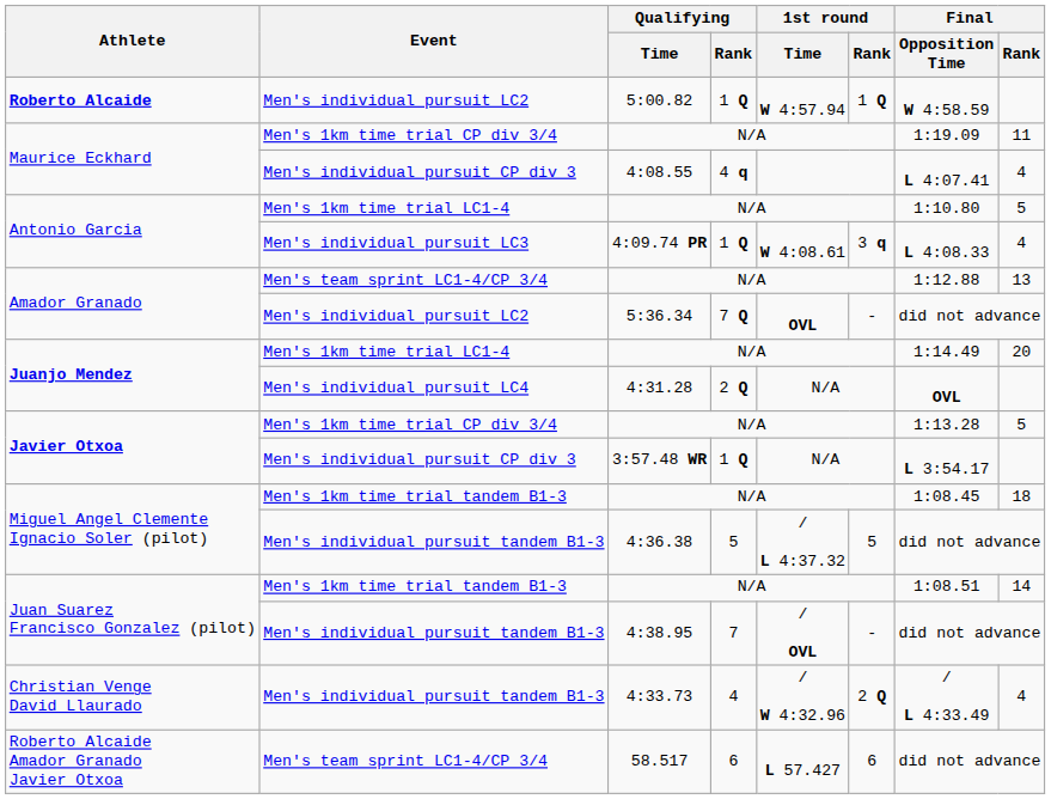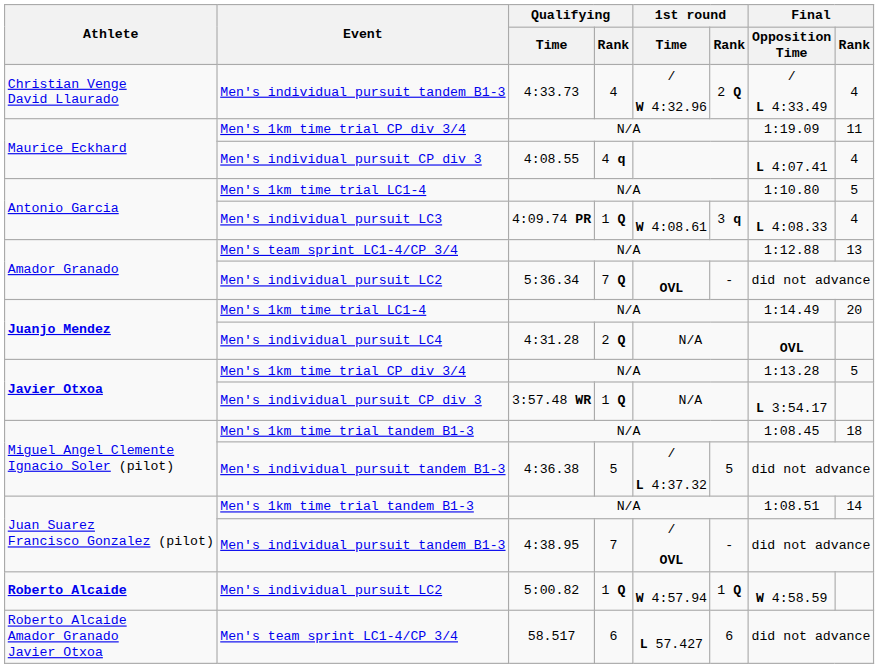 <table class=wikitable style="font-size:90%">
 <tr>
 <th rowspan="2">Athlete</th>
 <th rowspan="2">Event</th>
 <th colspan="2">Qualifying</th>
 <th colspan="2">1st round</th>
 <th colspan="2">Final</th>
 </tr>
 <tr>
 <th>Time</th>
 <th>Rank</th>
 <th>Time</th>
 <th>Rank</th>
 <th>Opposition<br>Time</th>
 <th>Rank</th>
 </tr>
 <tr>
-<td><strong><a href='#'>Roberto Alcaide</a></strong></td>
-<td><a href='#'>Men's individual pursuit LC2</a></td>
-<td align="center">5:00.82</td>
-<td align="center">1 <strong>Q</strong></td>
-<td align="center"><br> <strong>W</strong> 4:57.94</td>
-<td align="center">1 <strong>Q</strong></td>
-<td align="center"><br> <strong>W</strong> 4:58.59</td>
-<td align="center"></td>
+<td><a href='#'>Christian Venge</a><br> <a href='#'>David Llaurado</a></td>
+<td><a href='#'>Men's individual pursuit tandem B1-3</a></td>
+<td align="center">4:33.73</td>
+<td align="center">4</td>
+<td align="center">/ <br><br> <strong>W</strong> 4:32.96</td>
+<td align="center">2 <strong>Q</strong></td>
+<td align="center">/ <br><br> <strong>L</strong> 4:33.49</td>
+<td align="center">4</td>
 </tr>
 <tr>
 <td rowspan="2"><a href='#'>Maurice Eckhard</a></td>
 <td><a href='#'>Men's 1km time trial CP div 3/4</a></td>
 <td align="center" colspan="4">N/A</td>
 <td align="center">1:19.09</td>
 <td align="center">11</td>
 </tr>
 <tr>
 <td><a href='#'>Men's individual pursuit CP div 3</a></td>
 <td align="center">4:08.55</td>
 <td align="center">4 <strong>q</strong></td>
 <td align="center" colspan="2"></td>
 <td align="center"><br> <strong>L</strong> 4:07.41</td>
 <td align="center">4</td>
 </tr>
 <tr>
 <td rowspan="2"><a href='#'>Antonio Garcia</a></td>
 <td><a href='#'>Men's 1km time trial LC1-4</a></td>
 <td align="center" colspan="4">N/A</td>
 <td align="center">1:10.80</td>
 <td align="center">5</td>
 </tr>
 <tr>
 <td><a href='#'>Men's individual pursuit LC3</a></td>
 <td align="center">4:09.74 <strong>PR</strong></td>
 <td align="center">1 <strong>Q</strong></td>
 <td align="center"><br> <strong>W</strong> 4:08.61</td>
 <td align="center">3 <strong>q</strong></td>
 <td align="center"><br> <strong>L</strong> 4:08.33</td>
 <td align="center">4</td>
 </tr>
 <tr>
 <td rowspan="2"><a href='#'>Amador Granado</a></td>
 <td><a href='#'>Men's team sprint LC1-4/CP 3/4</a></td>
 <td align="center" colspan="4">N/A</td>
 <td align="center">1:12.88</td>
 <td align="center">13</td>
 </tr>
 <tr>
 <td><a href='#'>Men's individual pursuit LC2</a></td>
 <td align="center">5:36.34</td>
 <td align="center">7 <strong>Q</strong></td>
 <td align="center"><br> <strong>OVL</strong></td>
 <td align="center">-</td>
 <td align="center" colspan="2">did not advance</td>
 </tr>
 <tr>
 <td rowspan="2"><strong><a href='#'>Juanjo Mendez</a></strong></td>
 <td><a href='#'>Men's 1km time trial LC1-4</a></td>
 <td align="center" colspan="4">N/A</td>
 <td align="center">1:14.49</td>
 <td align="center">20</td>
 </tr>
 <tr>
 <td><a href='#'>Men's individual pursuit LC4</a></td>
 <td align="center">4:31.28</td>
 <td align="center">2 <strong>Q</strong></td>
 <td align="center" colspan="2">N/A</td>
 <td align="center"><br> <strong>OVL</strong></td>
 <td align="center"></td>
 </tr>
 <tr>
 <td rowspan="2"><strong><a href='#'>Javier Otxoa</a></strong></td>
 <td><a href='#'>Men's 1km time trial CP div 3/4</a></td>
 <td align="center" colspan="4">N/A</td>
 <td align="center">1:13.28</td>
 <td align="center">5</td>
 </tr>
 <tr>
 <td><a href='#'>Men's individual pursuit CP div 3</a></td>
 <td align="center">3:57.48 <strong>WR</strong></td>
 <td align="center">1 <strong>Q</strong></td>
 <td align="center" colspan="2">N/A</td>
 <td align="center"><br> <strong>L</strong> 3:54.17</td>
 <td align="center"></td>
 </tr>
 <tr>
 <td rowspan="2"><a href='#'>Miguel Angel Clemente</a><br> <a href='#'>Ignacio Soler</a> (pilot)</td>
 <td><a href='#'>Men's 1km time trial tandem B1-3</a></td>
 <td align="center" colspan="4">N/A</td>
 <td align="center">1:08.45</td>
 <td align="center">18</td>
 </tr>
 <tr>
 <td><a href='#'>Men's individual pursuit tandem B1-3</a></td>
 <td align="center">4:36.38</td>
 <td align="center">5</td>
 <td align="center">/ <br><br> <strong>L</strong> 4:37.32</td>
 <td align="center">5</td>
 <td align="center" colspan="2">did not advance</td>
 </tr>
 <tr>
 <td rowspan="2"><a href='#'>Juan Suarez</a><br> <a href='#'>Francisco Gonzalez</a> (pilot)</td>
 <td><a href='#'>Men's 1km time trial tandem B1-3</a></td>
 <td align="center" colspan="4">N/A</td>
 <td align="center">1:08.51</td>
 <td align="center">14</td>
 </tr>
 <tr>
 <td><a href='#'>Men's individual pursuit tandem B1-3</a></td>
 <td align="center">4:38.95</td>
 <td align="center">7</td>
 <td align="center">/ <br><br> <strong>OVL</strong></td>
 <td align="center">-</td>
 <td align="center" colspan="2">did not advance</td>
 </tr>
 <tr>
-<td><a href='#'>Christian Venge</a><br> <a href='#'>David Llaurado</a></td>
-<td><a href='#'>Men's individual pursuit tandem B1-3</a></td>
-<td align="center">4:33.73</td>
-<td align="center">4</td>
-<td align="center">/ <br><br> <strong>W</strong> 4:32.96</td>
-<td align="center">2 <strong>Q</strong></td>
-<td align="center">/ <br><br> <strong>L</strong> 4:33.49</td>
-<td align="center">4</td>
+<td><strong><a href='#'>Roberto Alcaide</a></strong></td>
+<td><a href='#'>Men's individual pursuit LC2</a></td>
+<td align="center">5:00.82</td>
+<td align="center">1 <strong>Q</strong></td>
+<td align="center"><br> <strong>W</strong> 4:57.94</td>
+<td align="center">1 <strong>Q</strong></td>
+<td align="center"><br> <strong>W</strong> 4:58.59</td>
+<td align="center"></td>
 </tr>
 <tr>
 <td><a href='#'>Roberto Alcaide</a><br> <a href='#'>Amador Granado</a><br> <a href='#'>Javier Otxoa</a></td>
 <td><a href='#'>Men's team sprint LC1-4/CP 3/4</a></td>
 <td align="center">58.517</td>
 <td align="center">6</td>
 <td align="center"><br> <strong>L</strong> 57.427</td>
 <td align="center">6</td>
 <td align="center" colspan="2">did not advance</td>
 </tr>
 </table>
